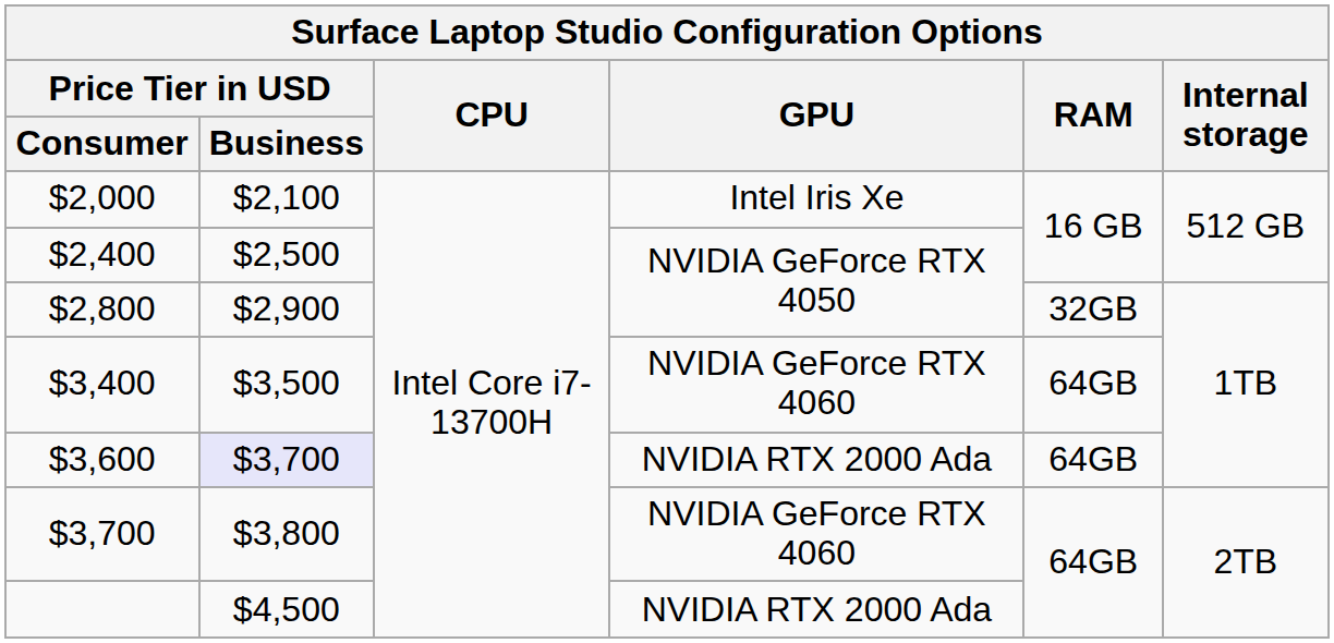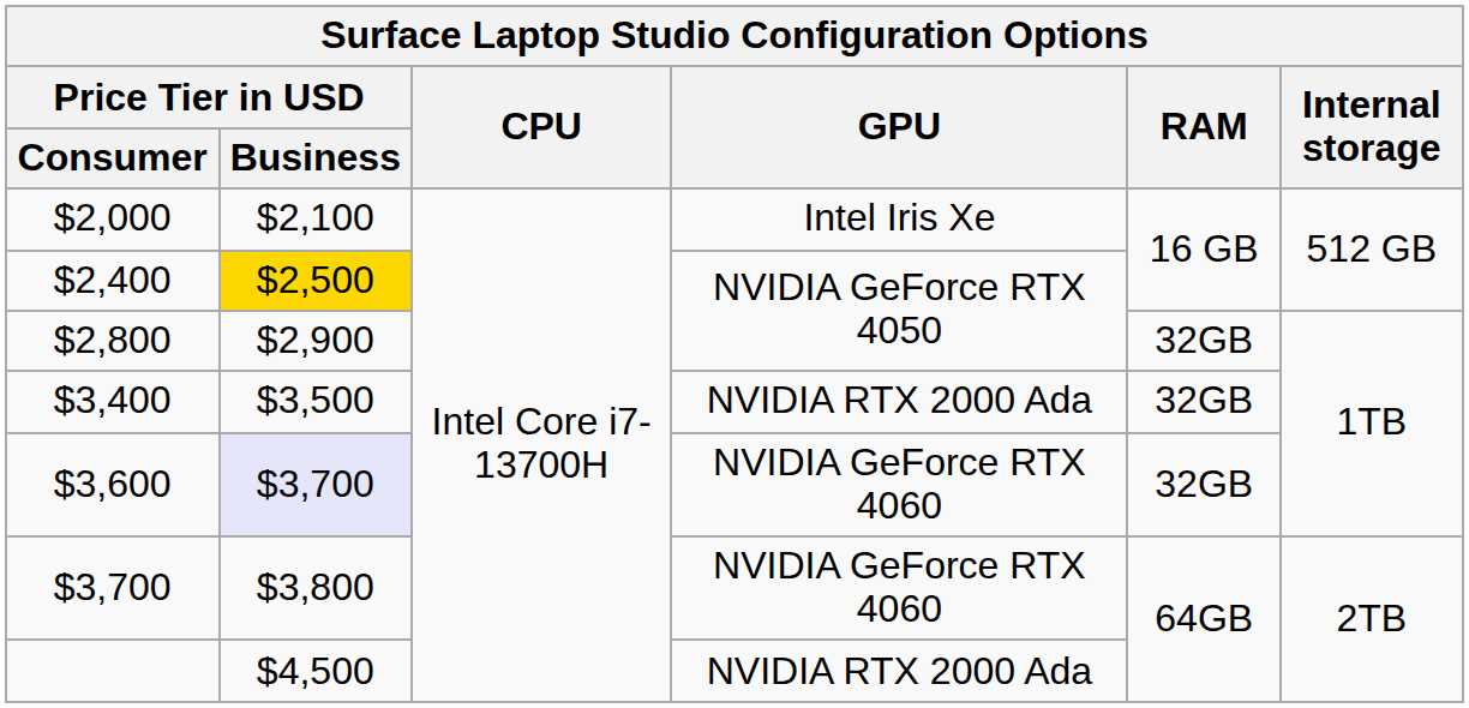 <table class="wikitable sortable" style="text-align:center;" align="center" text-align="center">
 <tr>
 <th colspan="6">Surface Laptop Studio Configuration Options</th>
 </tr>
 <tr>
 <th colspan="2" scope="col" width="15%">Price Tier in USD</th>
 <th rowspan="2" scope="col" width="17%">CPU</th>
 <th rowspan="2" scope="col" width="30%">GPU</th>
 <th rowspan="2" scope="col" width="10%">RAM</th>
 <th rowspan="2" scope="col" width="12%">Internal storage</th>
 </tr>
 <tr>
 <th>Consumer</th>
 <th>Business</th>
 </tr>
 <tr>
 <td>$2,000</td>
 <td>$2,100</td>
 <td rowspan="7">Intel Core i7-13700H</td>
 <td>Intel Iris Xe</td>
 <td rowspan="2">16 GB</td>
 <td rowspan="2">512 GB</td>
 </tr>
 <tr>
 <td>$2,400</td>
-<td>$2,500</td>
+<td style="background: gold;">$2,500</td>
 <td rowspan="2">NVIDIA GeForce RTX 4050</td>
 </tr>
 <tr>
 <td>$2,800</td>
 <td>$2,900</td>
 <td>32GB</td>
 <td rowspan="3">1TB</td>
 </tr>
 <tr>
 <td>$3,400</td>
 <td>$3,500</td>
-<td>NVIDIA GeForce RTX 4060</td>
-<td>64GB</td>
+<td>NVIDIA RTX 2000 Ada</td>
+<td>32GB</td>
 </tr>
 <tr>
 <td>$3,600</td>
 <td style="background: lavender;">$3,700</td>
-<td>NVIDIA RTX 2000 Ada</td>
-<td>64GB</td>
+<td>NVIDIA GeForce RTX 4060</td>
+<td>32GB</td>
 </tr>
 <tr>
 <td>$3,700</td>
 <td>$3,800</td>
 <td>NVIDIA GeForce RTX 4060</td>
 <td rowspan="2">64GB</td>
 <td rowspan="2">2TB</td>
 </tr>
 <tr>
 <td></td>
 <td>$4,500</td>
 <td>NVIDIA RTX 2000 Ada</td>
 </tr>
 </table>
